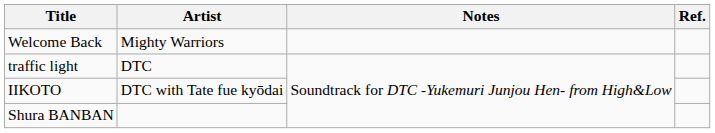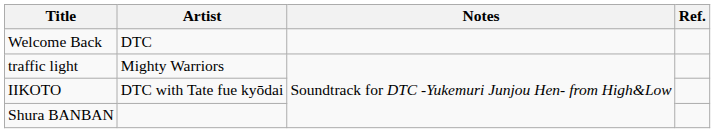 <table class="wikitable">
 <tr>
 <th>Title</th>
 <th>Artist</th>
 <th>Notes</th>
 <th>Ref.</th>
 </tr>
 <tr>
 <td>Welcome Back</td>
-<td>Mighty Warriors</td>
+<td>DTC</td>
 <td></td>
 <td></td>
 </tr>
 <tr>
 <td>traffic light</td>
-<td>DTC</td>
+<td>Mighty Warriors</td>
 <td rowspan="3">Soundtrack for <em>DTC -Yukemuri Junjou Hen- from High&Low</em></td>
 <td></td>
 </tr>
 <tr>
 <td>IIKOTO</td>
 <td>DTC with Tate fue kyōdai</td>
 <td></td>
 </tr>
 <tr>
 <td>Shura BANBAN</td>
 <td></td>
 <td></td>
 </tr>
 </table>
